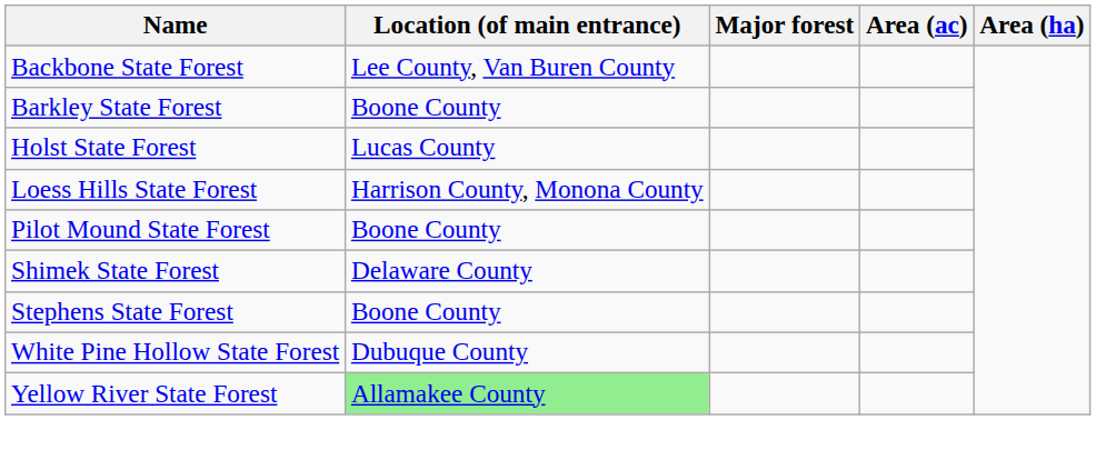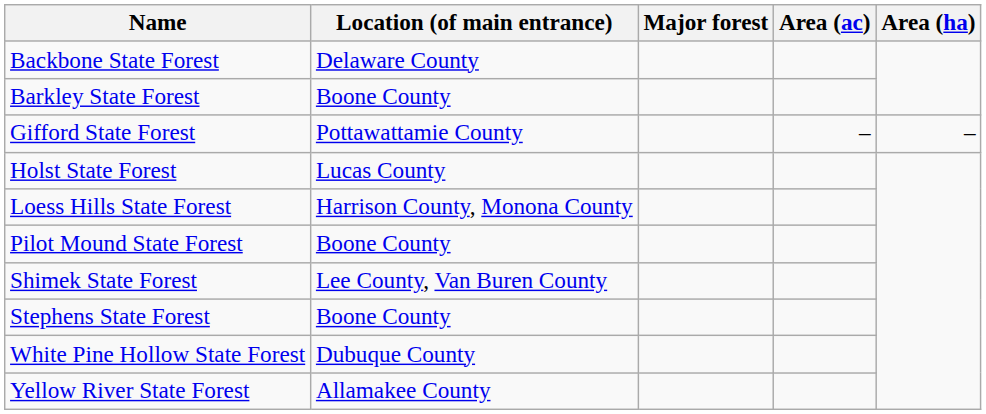 <table class="wikitable sortable">
 <tr>
 <th>Name</th>
 <th>Location (of main entrance)</th>
 <th>Major forest</th>
 <th>Area (<a href='#'>ac</a>)</th>
 <th>Area (<a href='#'>ha</a>)</th>
 </tr>
 <tr>
 <td><a href='#'>Backbone State Forest</a></td>
-<td><a href='#'>Lee County</a>, <a href='#'>Van Buren County</a></td>
+<td><a href='#'>Delaware County</a></td>
 <td></td>
 <td></td>
 </tr>
 <tr>
 <td><a href='#'>Barkley State Forest</a></td>
 <td><a href='#'>Boone County</a></td>
 <td></td>
 <td></td>
+</tr>
+<tr>
+<td><a href='#'>Gifford State Forest</a></td>
+<td><a href='#'>Pottawattamie County</a></td>
+<td></td>
+<td align=right>–</td>
+<td align=right>–</td>
 </tr>
 <tr>
 <td><a href='#'>Holst State Forest</a></td>
 <td><a href='#'>Lucas County</a></td>
 <td></td>
 <td></td>
 </tr>
 <tr>
 <td><a href='#'> Loess Hills State Forest</a></td>
 <td><a href='#'>Harrison County</a>, <a href='#'>Monona County</a></td>
 <td></td>
 <td></td>
 </tr>
 <tr>
 <td><a href='#'>Pilot Mound State Forest</a></td>
 <td><a href='#'>Boone County</a></td>
 <td></td>
 <td></td>
 </tr>
 <tr>
 <td><a href='#'>Shimek State Forest</a></td>
-<td><a href='#'>Delaware County</a></td>
+<td><a href='#'>Lee County</a>, <a href='#'>Van Buren County</a></td>
 <td></td>
 <td></td>
 </tr>
 <tr>
 <td><a href='#'>Stephens State Forest</a></td>
 <td><a href='#'>Boone County</a></td>
 <td></td>
 <td></td>
 </tr>
 <tr>
 <td><a href='#'>White Pine Hollow State Forest</a></td>
 <td><a href='#'>Dubuque County</a></td>
 <td></td>
 <td></td>
 </tr>
 <tr>
 <td><a href='#'>Yellow River State Forest</a></td>
-<td style="background: lightgreen;"><a href='#'>Allamakee County</a></td>
+<td><a href='#'>Allamakee County</a></td>
 <td></td>
 <td></td>
 </tr>
 </table>
